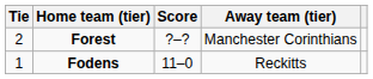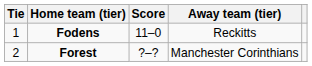 <table class="wikitable" style="text-align:center; font-size:85%">
 <tr>
 <th>Tie</th>
 <th>Home team (tier)</th>
 <th>Score</th>
 <th>Away team (tier)</th>
 <th></th>
 </tr>
 <tr>
+<td align="center">1</td>
+<td><strong>Fodens</strong></td>
+<td align="center">11–0</td>
+<td>Reckitts</td>
+<td></td>
+</tr>
+<tr>
 <td align="center">2</td>
 <td><strong>Forest</strong></td>
 <td align="center">?–?</td>
 <td>Manchester Corinthians</td>
 <td></td>
 </tr>
-<tr>
-<td align="center">1</td>
-<td><strong>Fodens</strong></td>
-<td align="center">11–0</td>
-<td>Reckitts</td>
-<td></td>
-</tr>
 </table>
